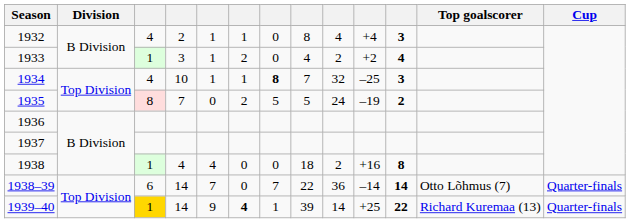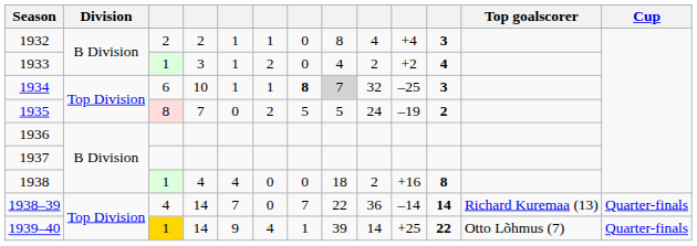 <table class="wikitable">
 <tr>
 <th>Season</th>
 <th>Division</th>
 <th width=30px></th>
 <th width=30px></th>
 <th width=30px></th>
 <th width=30px></th>
 <th width=30px></th>
 <th width=30px></th>
 <th width=30px></th>
 <th width=30px></th>
 <th width=30px></th>
 <th>Top goalscorer</th>
 <th><a href='#'>Cup</a></th>
 </tr>
 <tr align="center">
 <td>1932</td>
 <td rowspan="2">B Division</td>
-<td>4</td>
+<td>2</td>
 <td>2</td>
 <td>1</td>
 <td>1</td>
 <td>0</td>
 <td>8</td>
 <td>4</td>
 <td>+4</td>
 <td><strong>3</strong></td>
 <td align="left"></td>
 <td rowspan="7"></td>
 </tr>
 <tr align="center">
 <td>1933</td>
 <td style="background:#DDFFDD;">1</td>
 <td>3</td>
 <td>1</td>
 <td>2</td>
 <td>0</td>
 <td>4</td>
 <td>2</td>
 <td>+2</td>
 <td><strong>4</strong></td>
 <td align="left"></td>
 </tr>
 <tr align="center">
 <td><a href='#'>1934</a></td>
 <td rowspan="2"><a href='#'>Top Division</a></td>
-<td>4</td>
+<td>6</td>
 <td>10</td>
 <td>1</td>
 <td>1</td>
 <td><strong>8</strong></td>
-<td>7</td>
+<td style="background: lightgrey;">7</td>
 <td>32</td>
 <td>–25</td>
 <td><strong>3</strong></td>
 <td align="left"></td>
 </tr>
 <tr align="center">
 <td><a href='#'>1935</a></td>
 <td style="background:#ffdddd;">8</td>
 <td>7</td>
 <td>0</td>
 <td>2</td>
 <td>5</td>
 <td>5</td>
 <td>24</td>
 <td>–19</td>
 <td><strong>2</strong></td>
 <td align="left"></td>
 </tr>
 <tr align="center">
 <td>1936</td>
 <td rowspan="3">B Division</td>
 <td></td>
 <td></td>
 <td></td>
 <td></td>
 <td></td>
 <td></td>
 <td></td>
 <td></td>
 <td></td>
 <td align="left"></td>
 </tr>
 <tr align="center">
 <td>1937</td>
 <td></td>
 <td></td>
 <td></td>
 <td></td>
 <td></td>
 <td></td>
 <td></td>
 <td></td>
 <td></td>
 <td align="left"></td>
 </tr>
 <tr align="center">
 <td>1938</td>
 <td style="background:#DDFFDD;">1</td>
 <td>4</td>
 <td>4</td>
 <td>0</td>
 <td>0</td>
 <td>18</td>
 <td>2</td>
 <td>+16</td>
 <td><strong>8</strong></td>
 <td align="left"></td>
 </tr>
 <tr align="center">
 <td><a href='#'>1938–39</a></td>
 <td rowspan="2"><a href='#'>Top Division</a></td>
-<td>6</td>
+<td>4</td>
 <td>14</td>
 <td>7</td>
 <td>0</td>
 <td>7</td>
 <td>22</td>
 <td>36</td>
 <td>–14</td>
 <td><strong>14</strong></td>
-<td align="left"> Otto Lõhmus (7)</td>
+<td align="left"> <a href='#'>Richard Kuremaa</a> (13)</td>
 <td><a href='#'>Quarter-finals</a></td>
 </tr>
 <tr align="center">
 <td><a href='#'>1939–40</a></td>
 <td bgcolor="gold">1</td>
 <td>14</td>
 <td>9</td>
-<td><strong>4</strong></td>
+<td>4</td>
 <td>1</td>
 <td>39</td>
 <td>14</td>
 <td>+25</td>
 <td><strong>22</strong></td>
-<td align="left"> <a href='#'>Richard Kuremaa</a> (13)</td>
+<td align="left"> Otto Lõhmus (7)</td>
 <td><a href='#'>Quarter-finals</a></td>
 </tr>
 </table>
